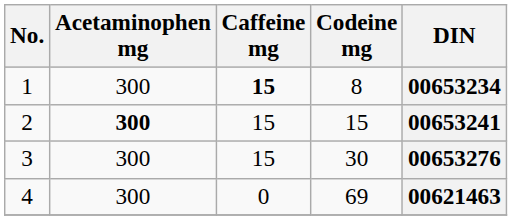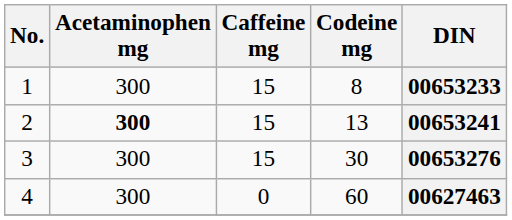 <table class="wikitable">
 <tr>
 <th>No.</th>
 <th>Acetaminophen<br>mg</th>
 <th>Caffeine<br>mg</th>
 <th>Codeine<br>mg</th>
 <th>DIN</th>
 </tr>
 <tr>
 <td align="center">1</td>
 <td align="center">300</td>
-<td align="center"><strong>15</strong></td>
+<td align="center">15</td>
 <td align="center">8</td>
-<th>00653234 </th>
+<th>00653233 </th>
 </tr>
 <tr>
 <td align="center">2</td>
 <td align="center"><strong>300</strong></td>
 <td align="center">15</td>
-<td align="center">15</td>
+<td align="center">13</td>
 <th>00653241 </th>
 </tr>
 <tr>
 <td align="center">3</td>
 <td align="center">300</td>
 <td align="center">15</td>
 <td align="center">30</td>
 <th>00653276 </th>
 </tr>
 <tr>
 <td align="center">4</td>
 <td align="center">300</td>
 <td align="center">0</td>
-<td align="center">69</td>
-<th>00621463 </th>
+<td align="center">60</td>
+<th>00627463 </th>
 </tr>
 <tr>
 </tr>
 </table>
